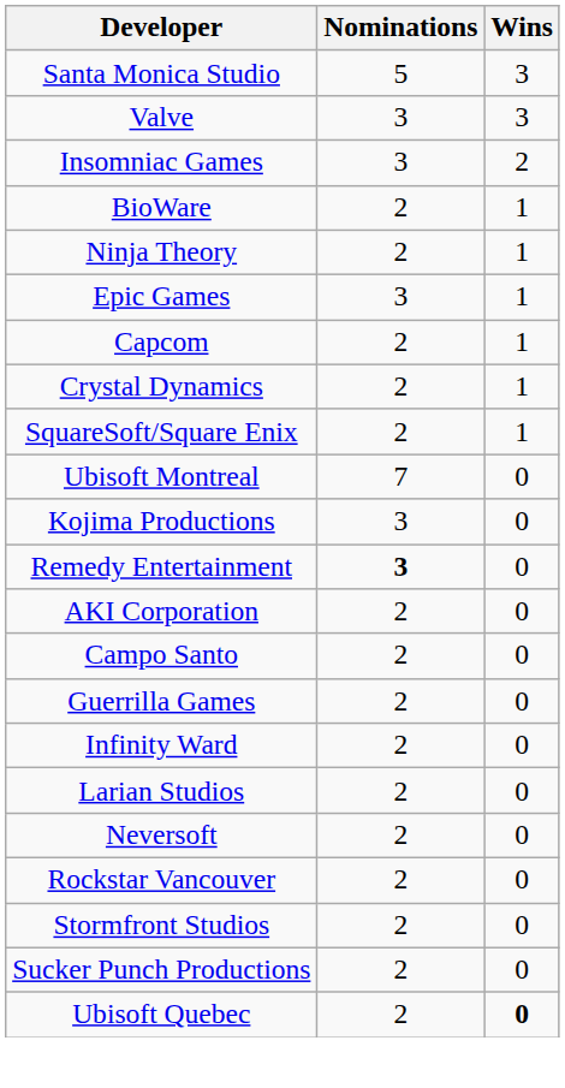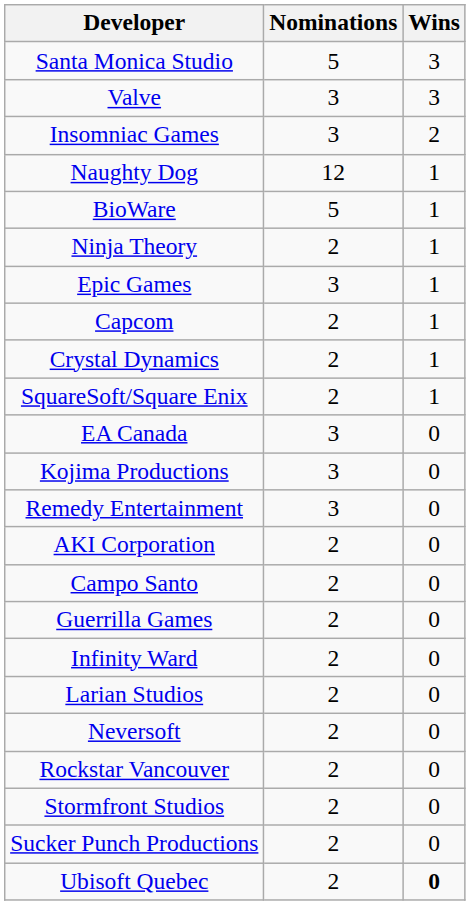 <table class="wikitable sortable plainrowheaders" rowspan="2" style="text-align:center;" background: #f6e39c;>
 <tr>
 <th scope="col">Developer</th>
 <th scope="col">Nominations</th>
 <th scope="col">Wins</th>
 </tr>
 <tr>
 <td><a href='#'>Santa Monica Studio</a></td>
 <td>5</td>
 <td>3</td>
 </tr>
 <tr>
 <td><a href='#'>Valve</a></td>
 <td>3</td>
 <td>3</td>
 </tr>
 <tr>
 <td><a href='#'>Insomniac Games</a></td>
 <td>3</td>
 <td>2</td>
 </tr>
 <tr>
+<td><a href='#'>Naughty Dog</a></td>
+<td>12</td>
+<td>1</td>
+</tr>
+<tr>
 <td><a href='#'>BioWare</a></td>
-<td>2</td>
+<td>5</td>
 <td>1</td>
 </tr>
 <tr>
 <td><a href='#'>Ninja Theory</a></td>
 <td>2</td>
 <td>1</td>
 </tr>
 <tr>
 <td><a href='#'>Epic Games</a></td>
 <td>3</td>
 <td>1</td>
 </tr>
 <tr>
 <td><a href='#'>Capcom</a></td>
 <td>2</td>
 <td>1</td>
 </tr>
 <tr>
 <td><a href='#'>Crystal Dynamics</a></td>
 <td>2</td>
 <td>1</td>
 </tr>
 <tr>
 <td><a href='#'>SquareSoft/Square Enix</a></td>
 <td>2</td>
 <td>1</td>
 </tr>
 <tr>
-<td><a href='#'>Ubisoft Montreal</a></td>
-<td>7</td>
+<td><a href='#'>EA Canada</a></td>
+<td>3</td>
 <td>0</td>
 </tr>
 <tr>
 <td><a href='#'>Kojima Productions</a></td>
 <td>3</td>
 <td>0</td>
 </tr>
 <tr>
 <td><a href='#'>Remedy Entertainment</a></td>
-<td><strong>3</strong></td>
+<td>3</td>
 <td>0</td>
 </tr>
 <tr>
 <td><a href='#'>AKI Corporation</a></td>
 <td>2</td>
 <td>0</td>
 </tr>
 <tr>
 <td><a href='#'>Campo Santo</a></td>
 <td>2</td>
 <td>0</td>
 </tr>
 <tr>
 <td><a href='#'>Guerrilla Games</a></td>
 <td>2</td>
 <td>0</td>
 </tr>
 <tr>
 <td><a href='#'>Infinity Ward</a></td>
 <td>2</td>
 <td>0</td>
 </tr>
 <tr>
 <td><a href='#'>Larian Studios</a></td>
 <td>2</td>
 <td>0</td>
 </tr>
 <tr>
 <td><a href='#'>Neversoft</a></td>
 <td>2</td>
 <td>0</td>
 </tr>
 <tr>
 <td><a href='#'>Rockstar Vancouver</a></td>
 <td>2</td>
 <td>0</td>
 </tr>
 <tr>
 <td><a href='#'>Stormfront Studios</a></td>
 <td>2</td>
 <td>0</td>
 </tr>
 <tr>
 <td><a href='#'>Sucker Punch Productions</a></td>
 <td>2</td>
 <td>0</td>
 </tr>
 <tr>
 <td><a href='#'>Ubisoft Quebec</a></td>
 <td>2</td>
 <td><strong>0</strong></td>
 </tr>
 </table>
